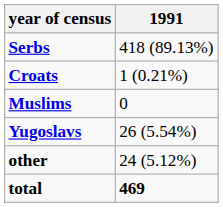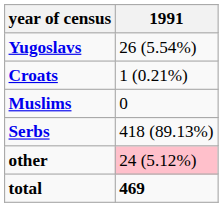 <table class="wikitable" style="font-size:95%;">
 <tr>
 <th>year of census</th>
 <th>1991</th>
 </tr>
 <tr>
-<td><strong><a href='#'>Serbs</a></strong></td>
-<td>418 (89.13%)</td>
+<td><strong><a href='#'>Yugoslavs</a></strong></td>
+<td>26 (5.54%)</td>
 </tr>
 <tr>
 <td><strong><a href='#'>Croats</a></strong></td>
 <td>1 (0.21%)</td>
 </tr>
 <tr>
 <td><strong><a href='#'>Muslims</a></strong></td>
 <td>0</td>
 </tr>
 <tr>
-<td><strong><a href='#'>Yugoslavs</a></strong></td>
-<td>26 (5.54%)</td>
+<td><strong><a href='#'>Serbs</a></strong></td>
+<td>418 (89.13%)</td>
 </tr>
 <tr>
 <td><strong>other</strong></td>
-<td>24 (5.12%)</td>
+<td style="background: pink;">24 (5.12%)</td>
 </tr>
 <tr>
 <td><strong>total</strong></td>
 <td><strong>469</strong></td>
 </tr>
 </table>
